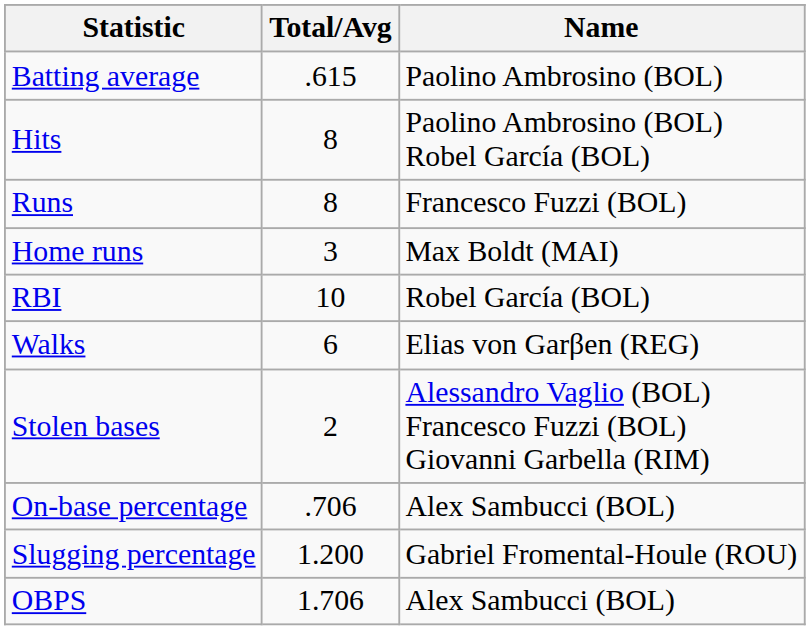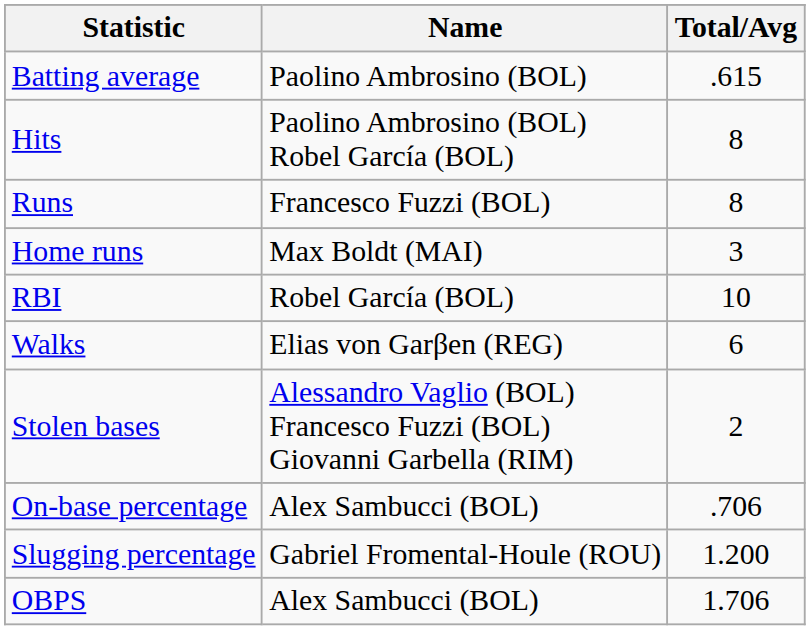 <table class=wikitable>
 <tr>
 <th>Statistic</th>
+<th>Name</th>
 <th>Total/Avg</th>
-<th>Name</th>
 </tr>
 <tr>
 <td><a href='#'>Batting average</a></td>
+<td> Paolino Ambrosino (BOL)</td>
 <td align=center>.615</td>
-<td> Paolino Ambrosino (BOL)</td>
 </tr>
 <tr>
 <td><a href='#'>Hits</a></td>
+<td> Paolino Ambrosino (BOL) <br>  Robel García (BOL)</td>
 <td align=center>8</td>
-<td> Paolino Ambrosino (BOL) <br>  Robel García (BOL)</td>
 </tr>
 <tr>
 <td><a href='#'>Runs</a></td>
+<td> Francesco Fuzzi (BOL)</td>
 <td align=center>8</td>
-<td> Francesco Fuzzi (BOL)</td>
 </tr>
 <tr>
 <td><a href='#'>Home runs</a></td>
+<td>  Max Boldt (MAI)</td>
 <td align=center>3</td>
-<td>  Max Boldt (MAI)</td>
 </tr>
 <tr>
 <td><a href='#'>RBI</a></td>
+<td> Robel García (BOL)</td>
 <td align=center>10</td>
-<td> Robel García (BOL)</td>
 </tr>
 <tr>
 <td><a href='#'>Walks</a></td>
+<td>  Elias von Garβen (REG)</td>
 <td align=center>6</td>
-<td>  Elias von Garβen (REG)</td>
 </tr>
 <tr>
 <td><a href='#'>Stolen bases</a></td>
+<td> <a href='#'>Alessandro Vaglio</a> (BOL) <br>  Francesco Fuzzi (BOL) <br>  Giovanni Garbella (RIM)</td>
 <td align=center>2</td>
-<td> <a href='#'>Alessandro Vaglio</a> (BOL) <br>  Francesco Fuzzi (BOL) <br>  Giovanni Garbella (RIM)</td>
 </tr>
 <tr>
 <td><a href='#'>On-base percentage</a></td>
+<td>  Alex Sambucci (BOL)</td>
 <td align=center>.706</td>
-<td>  Alex Sambucci (BOL)</td>
 </tr>
 <tr>
 <td><a href='#'>Slugging percentage</a></td>
+<td> Gabriel Fromental-Houle (ROU)</td>
 <td align=center>1.200</td>
-<td> Gabriel Fromental-Houle (ROU)</td>
 </tr>
 <tr>
 <td><a href='#'>OBPS</a></td>
+<td>  Alex Sambucci (BOL)</td>
 <td align=center>1.706</td>
-<td>  Alex Sambucci (BOL)</td>
 </tr>
 </table>
